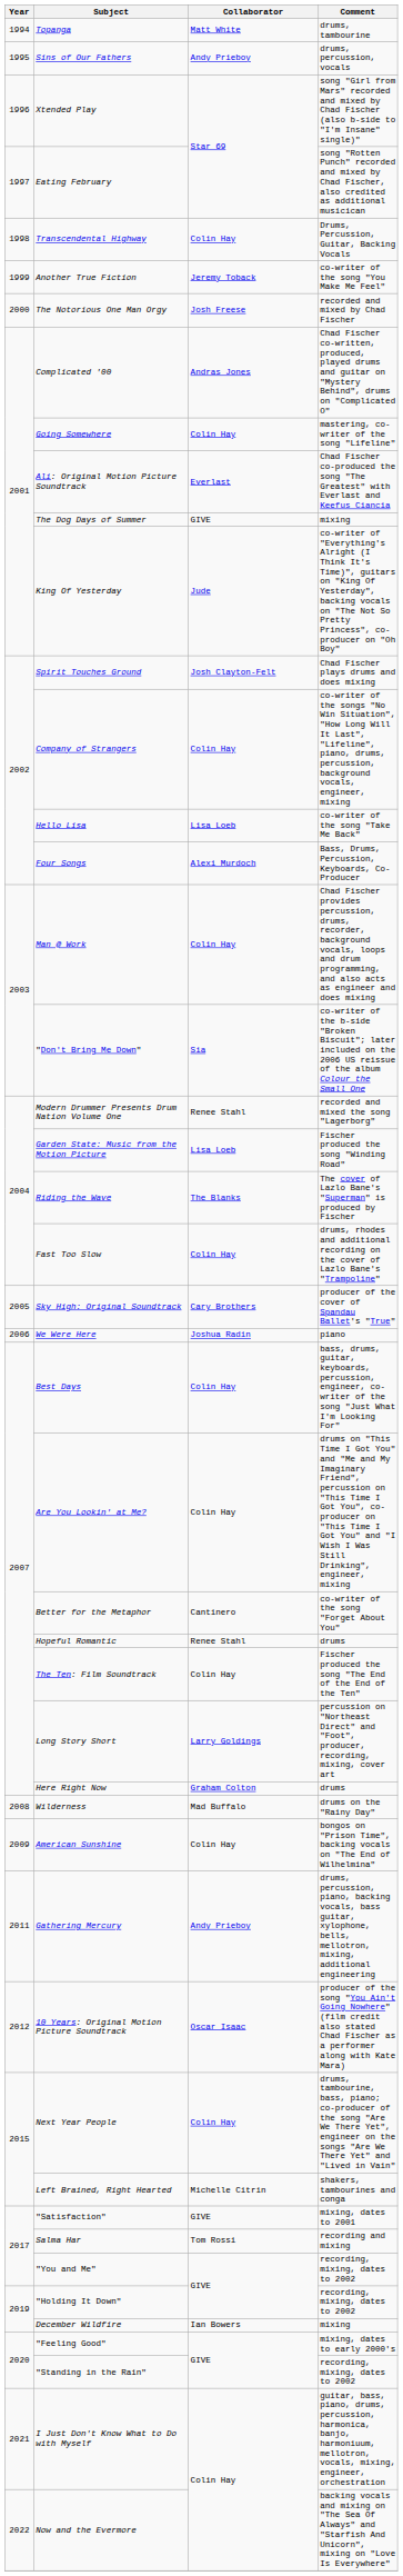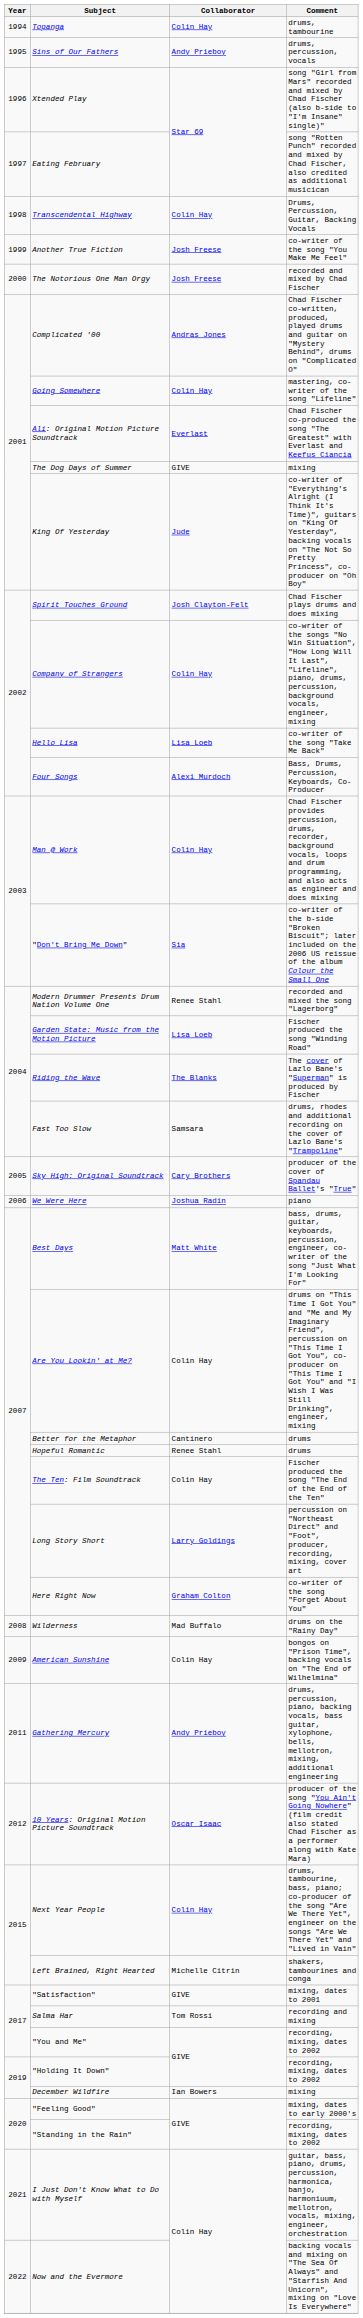 <table class="wikitable sortable">
 <tr>
 <th style="width:3em">Year</th>
 <th style="width:18em">Subject</th>
 <th style="width:15em">Collaborator</th>
 <th class="unsortable">Comment</th>
 </tr>
 <tr>
 <td align="center">1994</td>
 <td><em><a href='#'>Topanga</a></em></td>
-<td><a href='#'>Matt White</a></td>
+<td><a href='#'>Colin Hay</a></td>
 <td>drums, tambourine</td>
 </tr>
 <tr>
 <td align="center">1995</td>
 <td><em><a href='#'>Sins of Our Fathers</a></em></td>
 <td><a href='#'>Andy Prieboy</a></td>
 <td>drums, percussion, vocals</td>
 </tr>
 <tr>
 <td align="center">1996</td>
 <td><em>Xtended Play</em></td>
 <td rowspan="2"><a href='#'>Star 69</a></td>
 <td>song "Girl from Mars" recorded and mixed by Chad Fischer (also b-side to "I'm Insane" single)"</td>
 </tr>
 <tr>
 <td align="center">1997</td>
 <td><em>Eating February</em></td>
 <td>song "Rotten Punch" recorded and mixed by Chad Fischer, also credited as additional musicican</td>
 </tr>
 <tr>
 <td align="center">1998</td>
 <td><em><a href='#'>Transcendental Highway</a></em></td>
 <td><a href='#'>Colin Hay</a></td>
 <td>Drums, Percussion, Guitar, Backing Vocals</td>
 </tr>
 <tr>
 <td align="center">1999</td>
 <td><em>Another True Fiction</em></td>
-<td><a href='#'>Jeremy Toback</a></td>
+<td><a href='#'>Josh Freese</a></td>
 <td>co-writer of the song "You Make Me Feel"</td>
 </tr>
 <tr>
 <td align="center">2000</td>
 <td><em>The Notorious One Man Orgy</em></td>
 <td><a href='#'>Josh Freese</a></td>
 <td>recorded and mixed by Chad Fischer</td>
 </tr>
 <tr>
 <td rowspan="5" align="center">2001</td>
 <td><em>Complicated '00</em></td>
 <td><a href='#'>Andras Jones</a></td>
 <td>Chad Fischer co-written, produced, played drums and guitar on "Mystery Behind", drums on "Complicated O"</td>
 </tr>
 <tr>
 <td><em><a href='#'>Going Somewhere</a></em></td>
 <td><a href='#'>Colin Hay</a></td>
 <td>mastering, co-writer of the song "Lifeline"</td>
 </tr>
 <tr>
 <td><em><a href='#'>Ali</a>: Original Motion Picture Soundtrack</em></td>
 <td><a href='#'>Everlast</a></td>
 <td>Chad Fischer co-produced the song "The Greatest" with Everlast and <a href='#'>Keefus Ciancia</a></td>
 </tr>
 <tr>
 <td><em>The Dog Days of Summer</em></td>
 <td>GIVE</td>
 <td>mixing</td>
 </tr>
 <tr>
 <td><em>King Of Yesterday</em></td>
 <td><a href='#'>Jude</a></td>
 <td>co-writer of "Everything's Alright (I Think It's Time)", guitars on "King Of Yesterday", backing vocals on "The Not So Pretty Princess", co-producer on "Oh Boy"</td>
 </tr>
 <tr>
 <td rowspan="4" align="center">2002</td>
 <td><em><a href='#'>Spirit Touches Ground</a></em></td>
 <td><a href='#'>Josh Clayton-Felt</a></td>
 <td>Chad Fischer plays drums and does mixing</td>
 </tr>
 <tr>
 <td><em><a href='#'>Company of Strangers</a></em></td>
 <td><a href='#'>Colin Hay</a></td>
 <td>co-writer of the songs "No Win Situation", "How Long Will It Last", "Lifeline", piano, drums, percussion, background vocals, engineer, mixing</td>
 </tr>
 <tr>
 <td><em><a href='#'>Hello Lisa</a></em></td>
 <td><a href='#'>Lisa Loeb</a></td>
 <td>co-writer of the song "Take Me Back"</td>
 </tr>
 <tr>
 <td><em><a href='#'>Four Songs</a></em></td>
 <td><a href='#'>Alexi Murdoch</a></td>
 <td>Bass, Drums, Percussion, Keyboards, Со-Producer</td>
 </tr>
 <tr>
 <td rowspan="2" align="center">2003</td>
 <td><em><a href='#'>Man @ Work</a></em></td>
 <td><a href='#'>Colin Hay</a></td>
 <td>Chad Fischer provides percussion, drums, recorder, background vocals, loops and drum programming, and also acts as engineer and does mixing</td>
 </tr>
 <tr>
 <td>"<a href='#'>Don't Bring Me Down</a>"</td>
 <td><a href='#'>Sia</a></td>
 <td>co-writer of the b-side "Broken Biscuit"; later included on the 2006 US reissue of the album <em><a href='#'>Colour the Small One</a></em></td>
 </tr>
 <tr>
 <td rowspan="4" align="center">2004</td>
 <td><em>Modern Drummer Presents Drum Nation Volume One</em></td>
 <td>Renee Stahl</td>
 <td>recorded and mixed the song "Lagerborg"</td>
 </tr>
 <tr>
 <td><em><a href='#'>Garden State: Music from the Motion Picture</a></em></td>
 <td><a href='#'>Lisa Loeb</a></td>
 <td>Fischer produced the song "Winding Road"</td>
 </tr>
 <tr>
 <td><em><a href='#'>Riding the Wave</a></em></td>
 <td><a href='#'>The Blanks</a></td>
 <td>The <a href='#'>cover</a> of Lazlo Bane's "<a href='#'>Superman</a>" is produced by Fischer</td>
 </tr>
 <tr>
 <td><em>Fast Too Slow</em></td>
-<td><a href='#'>Colin Hay</a></td>
+<td>Samsara</td>
 <td>drums, rhodes and additional recording on the cover of Lazlo Bane's "<a href='#'>Trampoline</a>"</td>
 </tr>
 <tr>
 <td rowspan="1" align="center">2005</td>
 <td><em><a href='#'>Sky High: Original Soundtrack</a></em></td>
 <td><a href='#'>Cary Brothers</a></td>
 <td>producer of the cover of <a href='#'>Spandau Ballet</a>'s "<a href='#'>True</a>"</td>
 </tr>
 <tr>
 <td rowspan="1" align="center">2006</td>
 <td><em><a href='#'>We Were Here</a></em></td>
 <td><a href='#'>Joshua Radin</a></td>
 <td>piano</td>
 </tr>
 <tr>
 <td rowspan="7" align="center">2007</td>
 <td><em><a href='#'>Best Days</a></em></td>
-<td><a href='#'>Colin Hay</a></td>
+<td><a href='#'>Matt White</a></td>
 <td>bass, drums, guitar, keyboards, percussion, engineer, co-writer of the song "Just What I'm Looking For"</td>
 </tr>
 <tr>
 <td><em><a href='#'>Are You Lookin' at Me?</a></em></td>
 <td>Colin Hay</td>
 <td>drums on "This Time I Got You" and "Me and My Imaginary Friend", percussion on "This Time I Got You", co-producer on "This Time I Got You" and "I Wish I Was Still Drinking", engineer, mixing</td>
 </tr>
 <tr>
 <td><em>Better for the Metaphor</em></td>
 <td>Cantinero</td>
-<td>co-writer of the song "Forget About You"</td>
+<td>drums</td>
 </tr>
 <tr>
 <td><em>Hopeful Romantic</em></td>
 <td>Renee Stahl</td>
 <td>drums</td>
 </tr>
 <tr>
 <td><em><a href='#'>The Ten</a>: Film Soundtrack</em></td>
 <td>Colin Hay</td>
 <td>Fischer produced the song "The End of the End of the Ten"</td>
 </tr>
 <tr>
 <td><em>Long Story Short</em></td>
 <td><a href='#'>Larry Goldings</a></td>
 <td>percussion on "Northeast Direct" and "Foot", producer, recording, mixing, cover art</td>
 </tr>
 <tr>
 <td><em>Here Right Now</em></td>
 <td><a href='#'>Graham Colton</a></td>
-<td>drums</td>
+<td>co-writer of the song "Forget About You"</td>
 </tr>
 <tr>
 <td align="center">2008</td>
 <td><em>Wilderness</em></td>
 <td>Mad Buffalo</td>
 <td>drums on the "Rainy Day"</td>
 </tr>
 <tr>
 <td align="center">2009</td>
 <td><em><a href='#'>American Sunshine</a></em></td>
 <td>Colin Hay</td>
 <td>bongos on "Prison Time", backing vocals on "The End of Wilhelmina"</td>
 </tr>
 <tr>
 <td align="center">2011</td>
 <td><em><a href='#'>Gathering Mercury</a></em></td>
 <td><a href='#'>Andy Prieboy</a></td>
 <td>drums, percussion, piano, backing vocals, bass guitar, xylophone, bells, mellotron, mixing, additional engineering</td>
 </tr>
 <tr>
 <td align="center">2012</td>
 <td><em><a href='#'>10 Years</a>: Original Motion Picture Soundtrack</em></td>
 <td><a href='#'>Oscar Isaac</a></td>
 <td>producer of the song "<a href='#'>You Ain't Going Nowhere</a>" (film credit also stated Chad Fischer as a performer along with Kate Mara)</td>
 </tr>
 <tr>
 <td align="center" rowspan="2">2015</td>
 <td><em>Next Year People</em></td>
 <td><a href='#'>Colin Hay</a></td>
 <td>drums, tambourine, bass, piano; co-producer of the song "Are We There Yet", engineer on the songs "Are We There Yet" and "Lived in Vain"</td>
 </tr>
 <tr>
 <td><em>Left Brained, Right Hearted</em></td>
 <td>Michelle Citrin</td>
 <td>shakers, tambourines and conga</td>
 </tr>
 <tr>
 <td align="center" rowspan="3">2017</td>
 <td>"Satisfaction"</td>
 <td rowspan="1">GIVE</td>
 <td>mixing, dates to 2001</td>
 </tr>
 <tr>
 <td><em>Salma Har</em></td>
 <td rowspan="1">Tom Rossi</td>
 <td>recording and mixing</td>
 </tr>
 <tr>
 <td>"You and Me"</td>
 <td rowspan="2">GIVE</td>
 <td>recording, mixing, dates to 2002</td>
 </tr>
 <tr>
 <td align="center" rowspan="2">2019</td>
 <td>"Holding It Down"</td>
 <td>recording, mixing, dates to 2002</td>
 </tr>
 <tr>
 <td><em>December Wildfire</em></td>
 <td>Ian Bowers</td>
 <td>mixing</td>
 </tr>
 <tr>
 <td align="center" rowspan="2">2020</td>
 <td>"Feeling Good"</td>
 <td rowspan="2">GIVE</td>
 <td>mixing, dates to early 2000's</td>
 </tr>
 <tr>
 <td>"Standing in the Rain"</td>
 <td>recording, mixing, dates to 2002</td>
 </tr>
 <tr>
 <td align="center" rowspan="1">2021</td>
 <td><em>I Just Don't Know What to Do with Myself</em></td>
 <td rowspan="2">Colin Hay</td>
 <td>guitar, bass, piano, drums, percussion, harmonica, banjo, harmoniuum, mellotron, vocals, mixing, engineer, orchestration</td>
 </tr>
 <tr>
 <td align="center" rowspan="1">2022</td>
 <td><em>Now and the Evermore</em></td>
 <td>backing vocals and mixing on "The Sea Of Always" and "Starfish And Unicorn", mixing on "Love Is Everywhere"</td>
 </tr>
 <tr>
 </tr>
 </table>
